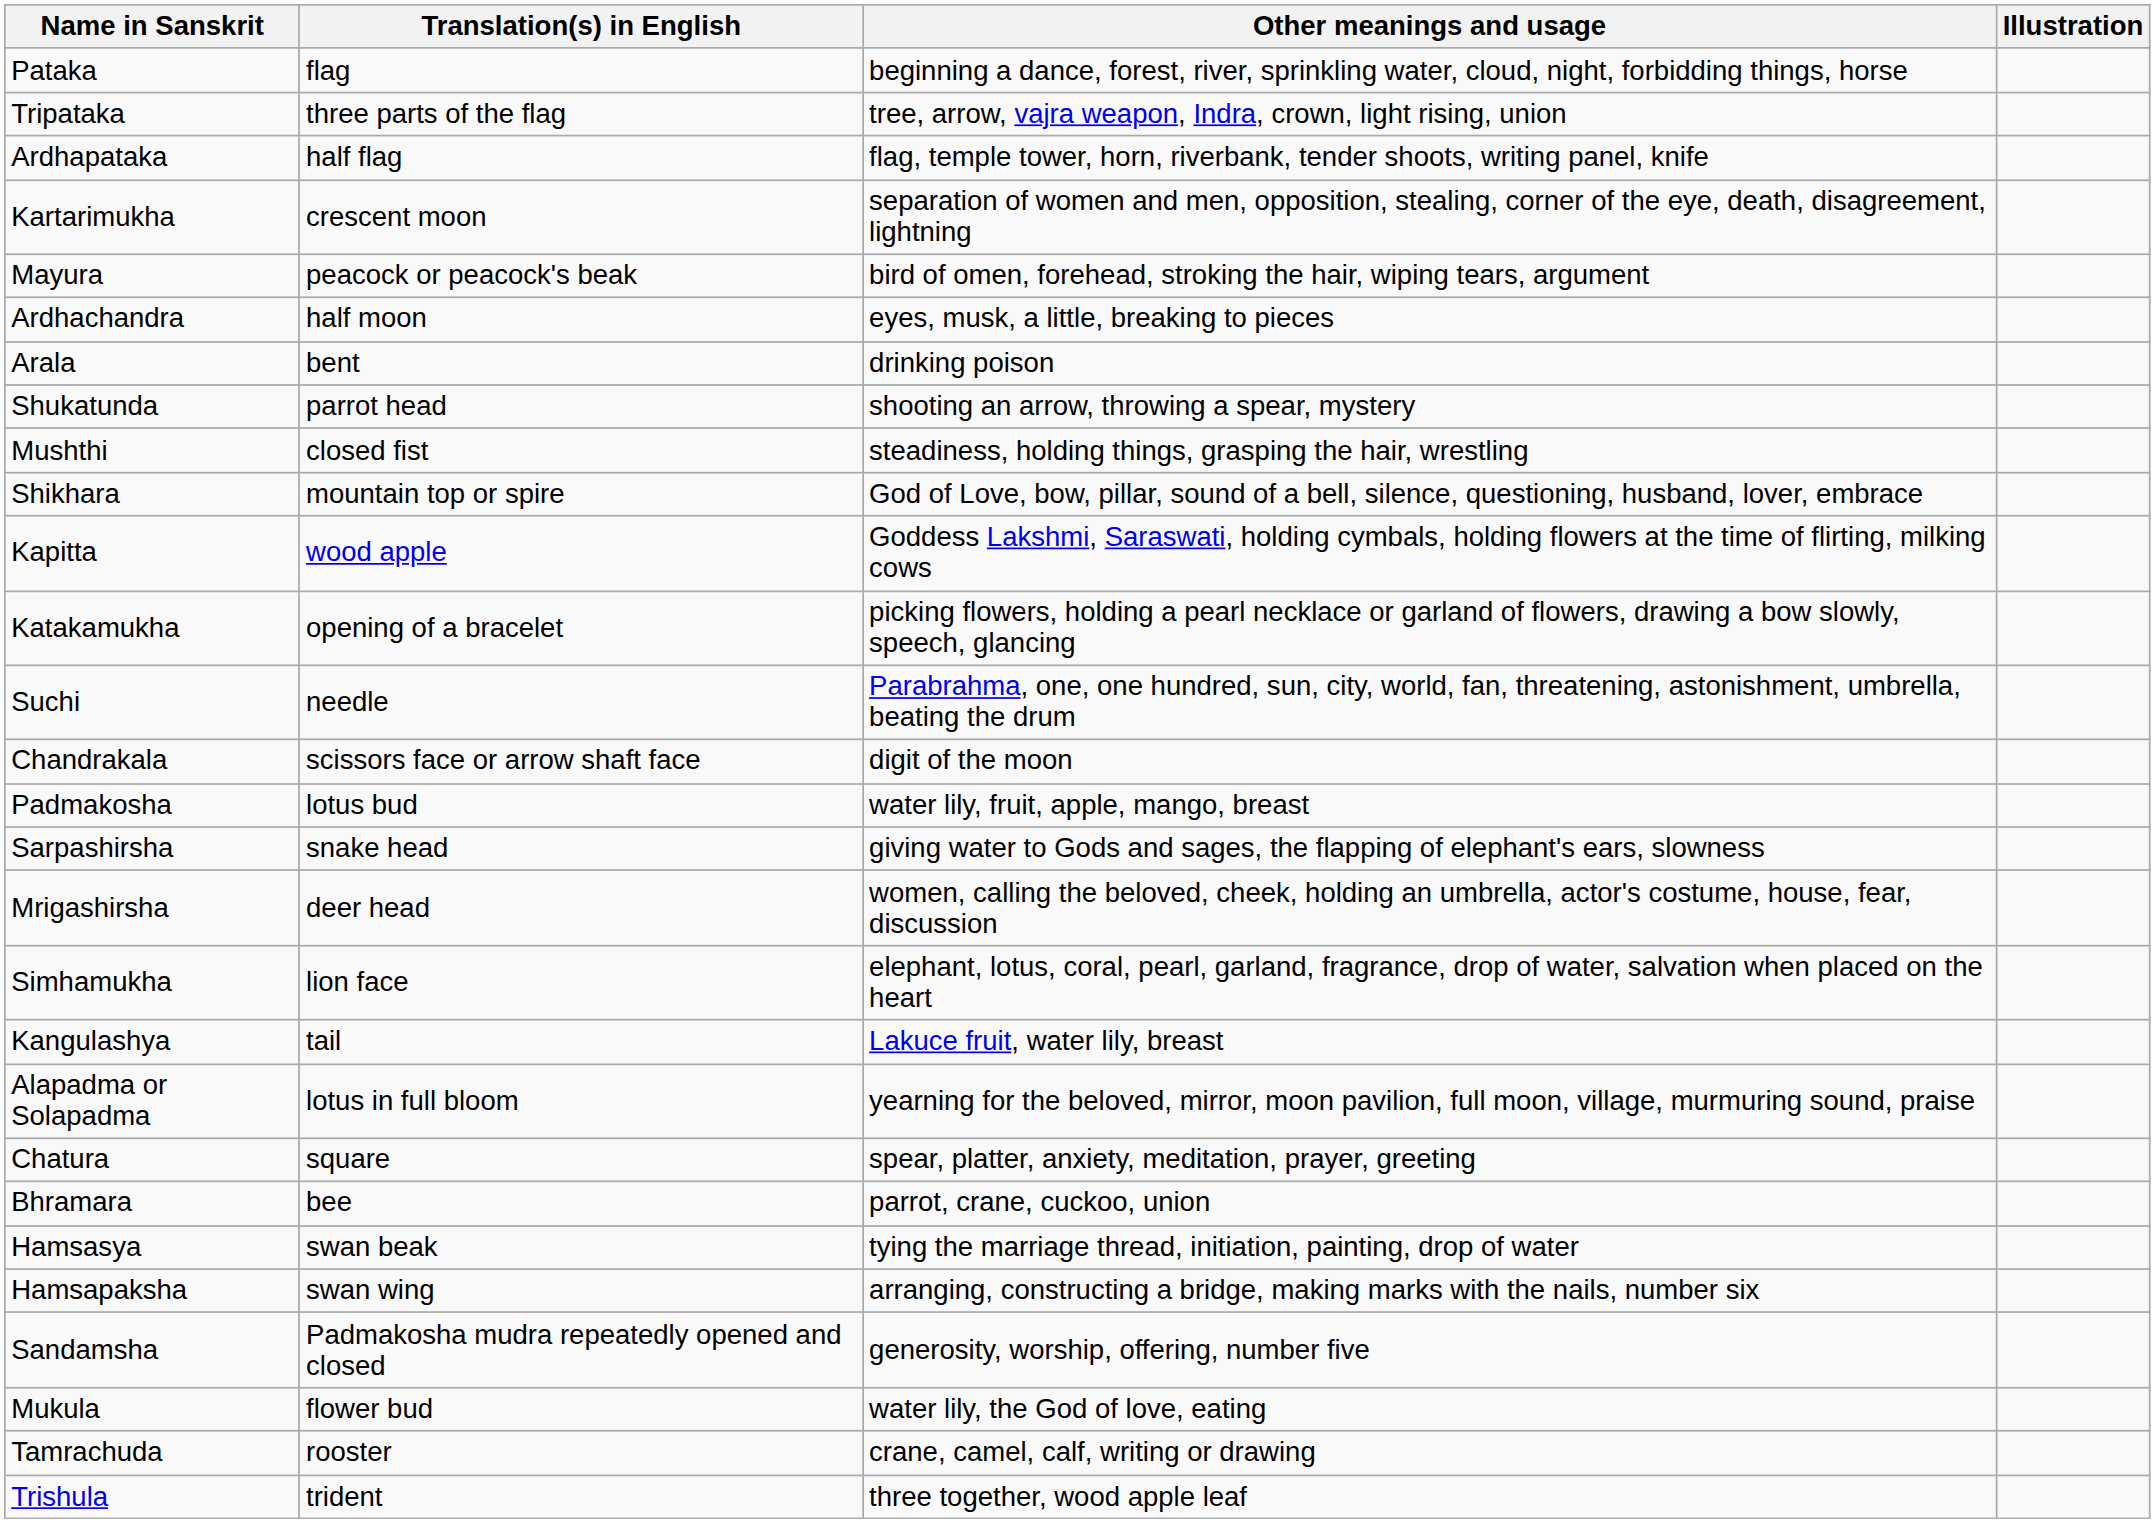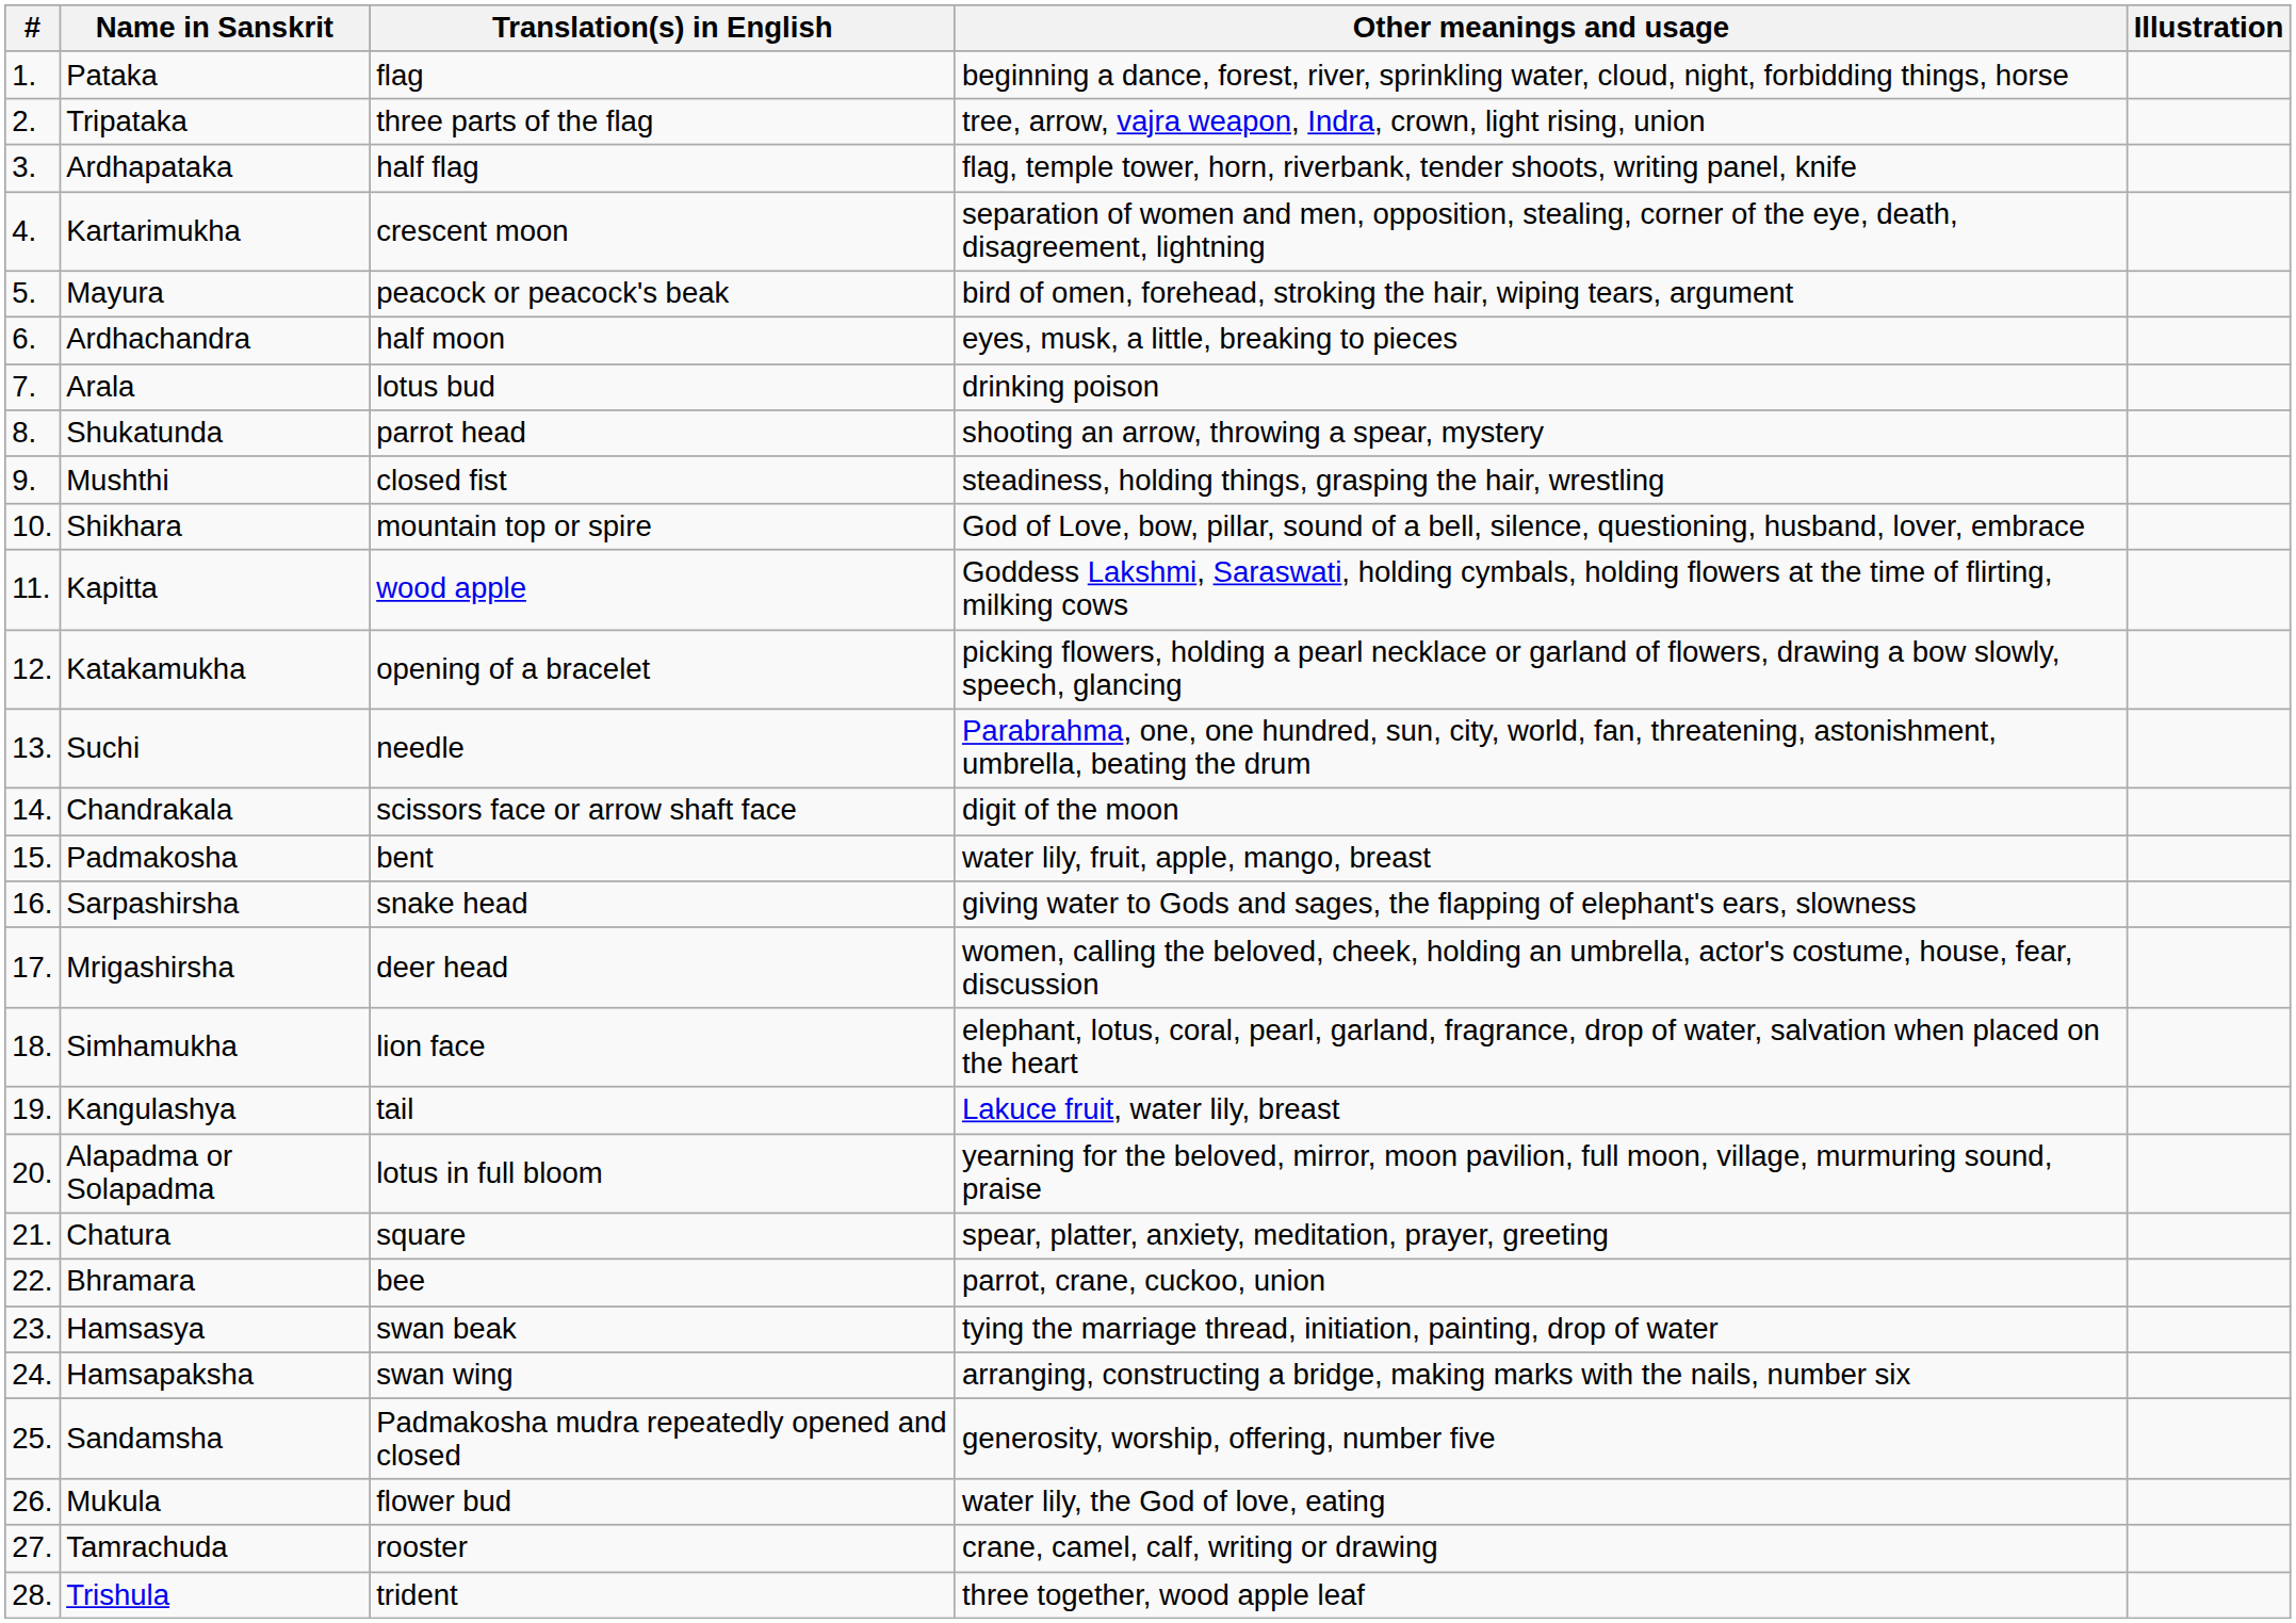 <table class="wikitable">
 <tr>
+<th>#</th>
 <th>Name in Sanskrit</th>
 <th>Translation(s) in English</th>
 <th>Other meanings and usage</th>
 <th>Illustration</th>
 </tr>
 <tr>
+<td>1.</td>
 <td>Pataka</td>
 <td>flag</td>
 <td>beginning a dance, forest, river, sprinkling water, cloud, night, forbidding things, horse</td>
 <td></td>
 </tr>
 <tr>
+<td>2.</td>
 <td>Tripataka</td>
 <td>three parts of the flag</td>
 <td>tree, arrow, <a href='#'>vajra weapon</a>, <a href='#'>Indra</a>, crown, light rising, union</td>
 <td></td>
 </tr>
 <tr>
+<td>3.</td>
 <td>Ardhapataka</td>
 <td>half flag</td>
 <td>flag, temple tower, horn, riverbank, tender shoots, writing panel, knife</td>
 <td></td>
 </tr>
 <tr>
+<td>4.</td>
 <td>Kartarimukha</td>
 <td>crescent moon</td>
 <td>separation of women and men, opposition, stealing, corner of the eye, death, disagreement, lightning</td>
 <td></td>
 </tr>
 <tr>
+<td>5.</td>
 <td>Mayura</td>
 <td>peacock or peacock's beak</td>
 <td>bird of omen, forehead, stroking the hair, wiping tears, argument</td>
 <td></td>
 </tr>
 <tr>
+<td>6.</td>
 <td>Ardhachandra</td>
 <td>half moon</td>
 <td>eyes, musk, a little, breaking to pieces</td>
 <td></td>
 </tr>
 <tr>
+<td>7.</td>
 <td>Arala</td>
-<td>bent</td>
+<td>lotus bud</td>
 <td>drinking poison</td>
 <td></td>
 </tr>
 <tr>
+<td>8.</td>
 <td>Shukatunda</td>
 <td>parrot head</td>
 <td>shooting an arrow, throwing a spear, mystery</td>
 <td></td>
 </tr>
 <tr>
+<td>9.</td>
 <td>Mushthi</td>
 <td>closed fist</td>
 <td>steadiness, holding things, grasping the hair, wrestling</td>
 <td></td>
 </tr>
 <tr>
+<td>10.</td>
 <td>Shikhara</td>
 <td>mountain top or spire</td>
 <td>God of Love, bow, pillar, sound of a bell, silence, questioning, husband, lover, embrace</td>
 <td></td>
 </tr>
 <tr>
+<td>11.</td>
 <td>Kapitta</td>
 <td><a href='#'>wood apple</a></td>
 <td>Goddess <a href='#'>Lakshmi</a>, <a href='#'>Saraswati</a>, holding cymbals, holding flowers at the time of flirting, milking cows</td>
 <td></td>
 </tr>
 <tr>
+<td>12.</td>
 <td>Katakamukha</td>
 <td>opening of a bracelet</td>
 <td>picking flowers, holding a pearl necklace or garland of flowers, drawing a bow slowly, speech, glancing</td>
 <td></td>
 </tr>
 <tr>
+<td>13.</td>
 <td>Suchi</td>
 <td>needle</td>
 <td><a href='#'>Parabrahma</a>, one, one hundred, sun, city, world, fan, threatening, astonishment, umbrella, beating the drum</td>
 <td></td>
 </tr>
 <tr>
+<td>14.</td>
 <td>Chandrakala</td>
 <td>scissors face or arrow shaft face</td>
 <td>digit of the moon</td>
 <td></td>
 </tr>
 <tr>
+<td>15.</td>
 <td>Padmakosha</td>
-<td>lotus bud</td>
+<td>bent</td>
 <td>water lily, fruit, apple, mango, breast</td>
 <td></td>
 </tr>
 <tr>
+<td>16.</td>
 <td>Sarpashirsha</td>
 <td>snake head</td>
 <td>giving water to Gods and sages, the flapping of elephant's ears, slowness</td>
 <td></td>
 </tr>
 <tr>
+<td>17.</td>
 <td>Mrigashirsha</td>
 <td>deer head</td>
 <td>women, calling the beloved, cheek, holding an umbrella, actor's costume, house, fear, discussion</td>
 <td></td>
 </tr>
 <tr>
+<td>18.</td>
 <td>Simhamukha</td>
 <td>lion face</td>
 <td>elephant, lotus, coral, pearl, garland, fragrance, drop of water, salvation when placed on the heart</td>
 <td></td>
 </tr>
 <tr>
+<td>19.</td>
 <td>Kangulashya</td>
 <td>tail</td>
 <td><a href='#'>Lakuce fruit</a>, water lily, breast</td>
 <td></td>
 </tr>
 <tr>
+<td>20.</td>
 <td>Alapadma or Solapadma</td>
 <td>lotus in full bloom</td>
 <td>yearning for the beloved, mirror, moon pavilion, full moon, village, murmuring sound, praise</td>
 <td></td>
 </tr>
 <tr>
+<td>21.</td>
 <td>Chatura</td>
 <td>square</td>
 <td>spear, platter, anxiety, meditation, prayer, greeting</td>
 <td></td>
 </tr>
 <tr>
+<td>22.</td>
 <td>Bhramara</td>
 <td>bee</td>
 <td>parrot, crane, cuckoo, union</td>
 <td></td>
 </tr>
 <tr>
+<td>23.</td>
 <td>Hamsasya</td>
 <td>swan beak</td>
 <td>tying the marriage thread, initiation, painting, drop of water</td>
 <td></td>
 </tr>
 <tr>
+<td>24.</td>
 <td>Hamsapaksha</td>
 <td>swan wing</td>
 <td>arranging, constructing a bridge, making marks with the nails, number six</td>
 <td></td>
 </tr>
 <tr>
+<td>25.</td>
 <td>Sandamsha</td>
 <td>Padmakosha mudra repeatedly opened and closed</td>
 <td>generosity, worship, offering, number five</td>
 <td></td>
 </tr>
 <tr>
+<td>26.</td>
 <td>Mukula</td>
 <td>flower bud</td>
 <td>water lily, the God of love, eating</td>
 <td></td>
 </tr>
 <tr>
+<td>27.</td>
 <td>Tamrachuda</td>
 <td>rooster</td>
 <td>crane, camel, calf, writing or drawing</td>
 <td></td>
 </tr>
 <tr>
+<td>28.</td>
 <td><a href='#'>Trishula</a></td>
 <td>trident</td>
 <td>three together, wood apple leaf</td>
 <td></td>
 </tr>
 </table>
